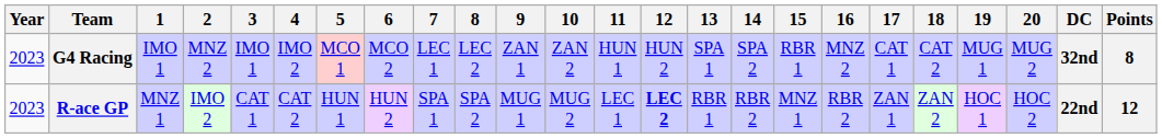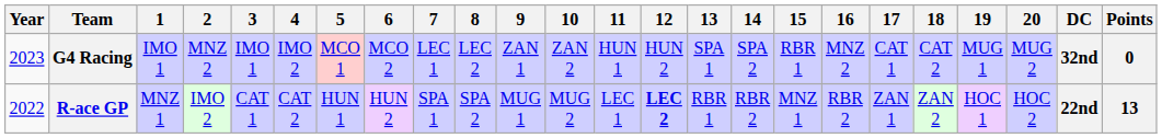 <table class="wikitable" style="text-align:center; font-size:85%;">
 <tr>
 <th>Year</th>
 <th>Team</th>
 <th>1</th>
 <th>2</th>
 <th>3</th>
 <th>4</th>
 <th>5</th>
 <th>6</th>
 <th>7</th>
 <th>8</th>
 <th>9</th>
 <th>10</th>
 <th>11</th>
 <th>12</th>
 <th>13</th>
 <th>14</th>
 <th>15</th>
 <th>16</th>
 <th>17</th>
 <th>18</th>
 <th>19</th>
 <th>20</th>
 <th>DC</th>
 <th>Points</th>
 </tr>
 <tr>
 <td><a href='#'>2023</a></td>
 <th nowrap>G4 Racing</th>
 <td style="background:#CFCFFF;"><a href='#'>IMO<br>1</a><br></td>
 <td style="background:#CFCFFF;"><a href='#'>MNZ<br>2</a><br></td>
 <td style="background:#CFCFFF;"><a href='#'>IMO<br>1</a><br></td>
 <td style="background:#CFCFFF;"><a href='#'>IMO<br>2</a><br></td>
 <td style="background:#FFCFCF;"><a href='#'>MCO<br>1</a><br></td>
 <td style="background:#CFCFFF;"><a href='#'>MCO<br>2</a><br></td>
 <td style="background:#CFCFFF;"><a href='#'>LEC<br>1</a><br></td>
 <td style="background:#CFCFFF;"><a href='#'>LEC<br>2</a><br></td>
 <td style="background:#CFCFFF;"><a href='#'>ZAN<br>1</a><br></td>
 <td style="background:#CFCFFF;"><a href='#'>ZAN<br>2</a><br></td>
 <td style="background:#CFCFFF;"><a href='#'>HUN<br>1</a><br></td>
 <td style="background:#CFCFFF;"><a href='#'>HUN<br>2</a><br></td>
 <td style="background:#CFCFFF;"><a href='#'>SPA<br>1</a><br></td>
 <td style="background:#CFCFFF;"><a href='#'>SPA<br>2</a><br></td>
 <td style="background:#CFCFFF;"><a href='#'>RBR<br>1</a><br></td>
 <td style="background:#CFCFFF;"><a href='#'>MNZ<br>2</a><br></td>
 <td style="background:#CFCFFF;"><a href='#'>CAT<br>1</a><br></td>
 <td style="background:#CFCFFF;"><a href='#'>CAT<br>2</a><br></td>
 <td style="background:#CFCFFF;"><a href='#'>MUG<br>1</a><br></td>
 <td style="background:#CFCFFF;"><a href='#'>MUG<br>2</a><br></td>
 <th>32nd</th>
-<th>8</th>
+<th>0</th>
 </tr>
 <tr>
-<td><a href='#'>2023</a></td>
+<td><a href='#'>2022</a></td>
 <th nowrap><a href='#'>R-ace GP</a></th>
 <td style="background:#CFCFFF;"><a href='#'>MNZ<br>1</a><br></td>
 <td style="background:#DFFFDF;"><a href='#'>IMO<br>2</a><br></td>
 <td style="background:#CFCFFF;"><a href='#'>CAT<br>1</a><br></td>
 <td style="background:#CFCFFF;"><a href='#'>CAT<br>2</a><br></td>
 <td style="background:#CFCFFF;"><a href='#'>HUN<br>1</a><br></td>
 <td style="background:#EFCFFF;"><a href='#'>HUN<br>2</a><br></td>
 <td style="background:#CFCFFF;"><a href='#'>SPA<br>1</a><br></td>
 <td style="background:#CFCFFF;"><a href='#'>SPA<br>2</a><br></td>
 <td style="background:#CFCFFF;"><a href='#'>MUG<br>1</a><br></td>
 <td style="background:#CFCFFF;"><a href='#'>MUG<br>2</a><br></td>
 <td style="background:#CFCFFF;"><a href='#'>LEC<br>1</a><br></td>
 <td style="background:#CFCFFF;"><strong><a href='#'>LEC<br>2</a><br></strong></td>
 <td style="background:#CFCFFF;"><a href='#'>RBR<br>1</a><br></td>
 <td style="background:#CFCFFF;"><a href='#'>RBR<br>2</a><br></td>
 <td style="background:#CFCFFF;"><a href='#'>MNZ<br>1</a><br></td>
 <td style="background:#CFCFFF;"><a href='#'>RBR<br>2</a><br></td>
 <td style="background:#CFCFFF;"><a href='#'>ZAN<br>1</a><br></td>
 <td style="background:#DFFFDF;"><a href='#'>ZAN<br>2</a><br></td>
 <td style="background:#EFCFFF;"><a href='#'>HOC<br>1</a><br></td>
 <td style="background:#CFCFFF;"><a href='#'>HOC<br>2</a><br></td>
 <th>22nd</th>
-<th>12</th>
+<th>13</th>
 </tr>
 </table>
